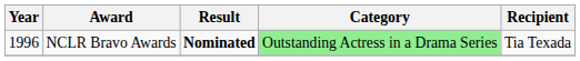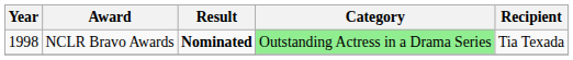 <table class="wikitable" style="font-size: 90%;">
 <tr>
 <th>Year</th>
 <th>Award</th>
 <th>Result</th>
 <th>Category</th>
 <th>Recipient</th>
 </tr>
 <tr>
-<td>1996</td>
+<td>1998</td>
 <td>NCLR Bravo Awards</td>
 <td><strong>Nominated</strong></td>
 <td style="background: lightgreen;">Outstanding Actress in a Drama Series</td>
 <td>Tia Texada</td>
 </tr>
 <tr>
 </tr>
 </table>
